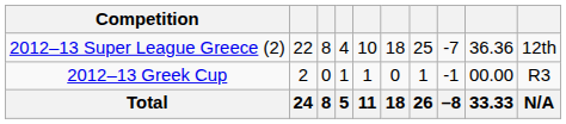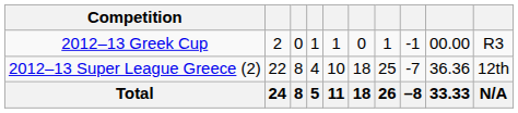 <table class="wikitable" style="text-align:center">
 <tr>
 <th>Competition</th>
 <th></th>
 <th></th>
 <th></th>
 <th></th>
 <th></th>
 <th></th>
 <th></th>
 <th></th>
 <th></th>
 </tr>
 <tr>
+<td><a href='#'>2012–13 Greek Cup</a></td>
+<td>2</td>
+<td>0</td>
+<td>1</td>
+<td>1</td>
+<td>0</td>
+<td>1</td>
+<td>-1</td>
+<td>00.00</td>
+<td>R3</td>
+</tr>
+<tr>
 <td><a href='#'>2012–13 Super League Greece</a> (2)</td>
 <td>22</td>
 <td>8</td>
 <td>4</td>
 <td>10</td>
 <td>18</td>
 <td>25</td>
 <td>-7</td>
 <td>36.36</td>
 <td>12th</td>
-</tr>
-<tr>
-<td><a href='#'>2012–13 Greek Cup</a></td>
-<td>2</td>
-<td>0</td>
-<td>1</td>
-<td>1</td>
-<td>0</td>
-<td>1</td>
-<td>-1</td>
-<td>00.00</td>
-<td>R3</td>
 </tr>
 <tr>
 <th>Total</th>
 <th>24</th>
 <th>8</th>
 <th>5</th>
 <th>11</th>
 <th>18</th>
 <th>26</th>
 <th>–8</th>
 <th>33.33</th>
 <th>N/A</th>
 </tr>
 </table>
